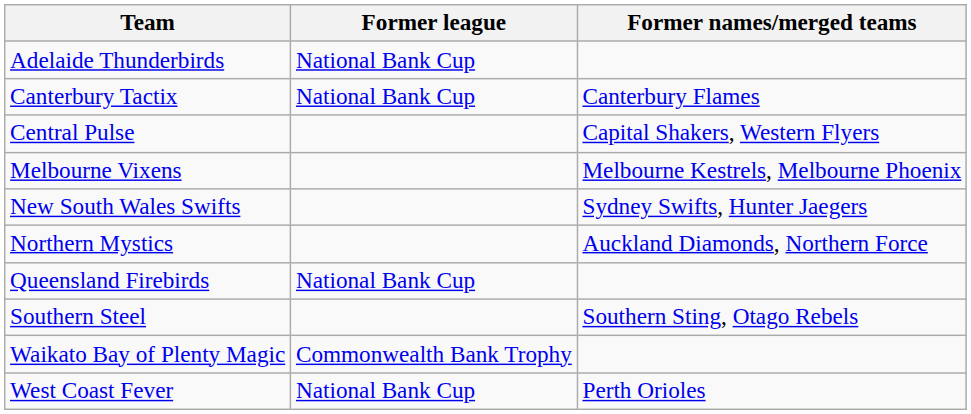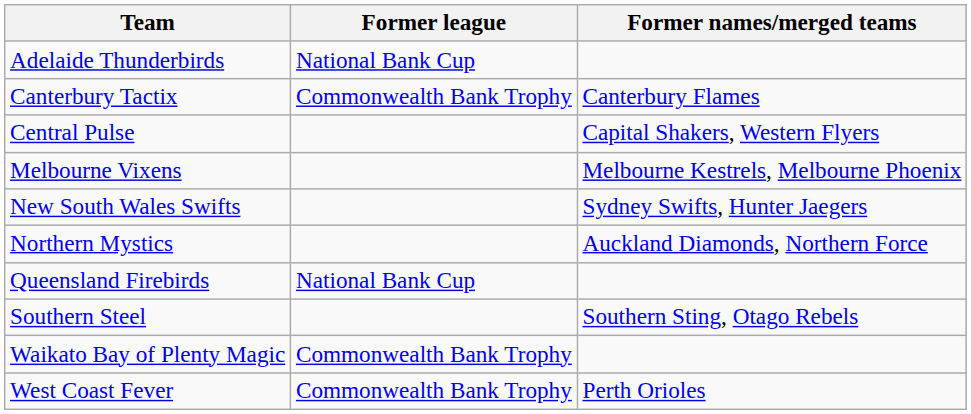 <table class="wikitable sortable collapsible" border="1">
 <tr>
 <th>Team</th>
 <th>Former league</th>
 <th>Former names/merged teams</th>
 </tr>
 <tr>
 <td> <a href='#'>Adelaide Thunderbirds</a></td>
 <td><a href='#'>National Bank Cup</a></td>
 <td></td>
 </tr>
 <tr>
 <td> <a href='#'>Canterbury Tactix</a></td>
-<td><a href='#'>National Bank Cup</a></td>
+<td><a href='#'>Commonwealth Bank Trophy</a></td>
 <td><a href='#'>Canterbury Flames</a></td>
 </tr>
 <tr>
 <td> <a href='#'>Central Pulse</a></td>
 <td></td>
 <td><a href='#'>Capital Shakers</a>, <a href='#'>Western Flyers</a></td>
 </tr>
 <tr>
 <td> <a href='#'>Melbourne Vixens</a></td>
 <td></td>
 <td><a href='#'>Melbourne Kestrels</a>, <a href='#'>Melbourne Phoenix</a></td>
 </tr>
 <tr>
 <td> <a href='#'>New South Wales Swifts</a></td>
 <td></td>
 <td><a href='#'>Sydney Swifts</a>, <a href='#'>Hunter Jaegers</a></td>
 </tr>
 <tr>
 <td> <a href='#'>Northern Mystics</a></td>
 <td></td>
 <td><a href='#'>Auckland Diamonds</a>, <a href='#'>Northern Force</a></td>
 </tr>
 <tr>
 <td> <a href='#'>Queensland Firebirds</a></td>
 <td><a href='#'>National Bank Cup</a></td>
 <td></td>
 </tr>
 <tr>
 <td> <a href='#'>Southern Steel</a></td>
 <td></td>
 <td><a href='#'>Southern Sting</a>, <a href='#'>Otago Rebels</a></td>
 </tr>
 <tr>
 <td> <a href='#'>Waikato Bay of Plenty Magic</a></td>
 <td><a href='#'>Commonwealth Bank Trophy</a></td>
 <td></td>
 </tr>
 <tr>
 <td> <a href='#'>West Coast Fever</a></td>
-<td><a href='#'>National Bank Cup</a></td>
+<td><a href='#'>Commonwealth Bank Trophy</a></td>
 <td><a href='#'>Perth Orioles</a></td>
 </tr>
 </table>
